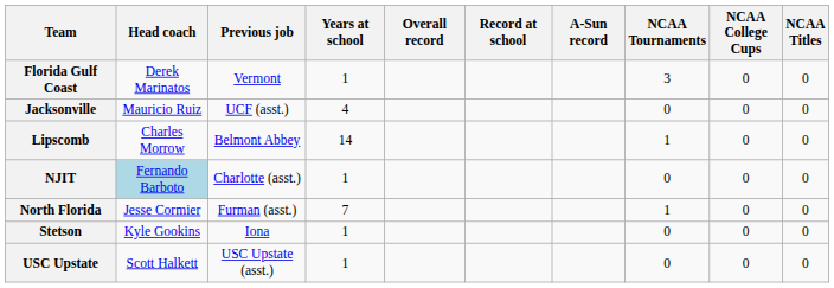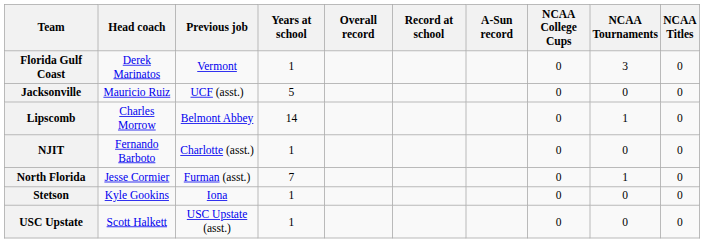 <table class="wikitable sortable" style="text-align: center;font-size:90%;">
 <tr>
 <th width="110">Team</th>
 <th>Head coach</th>
 <th>Previous job</th>
 <th>Years at school</th>
 <th>Overall record</th>
 <th>Record at school</th>
 <th>A-Sun record</th>
+<th>NCAA<br>College Cups</th>
 <th>NCAA<br>Tournaments</th>
-<th>NCAA<br>College Cups</th>
 <th>NCAA<br>Titles</th>
 </tr>
 <tr>
 <th style=>Florida Gulf Coast</th>
 <td><a href='#'>Derek Marinatos</a></td>
 <td><a href='#'>Vermont</a></td>
 <td>1</td>
 <td></td>
 <td></td>
 <td></td>
+<td>0</td>
 <td>3</td>
-<td>0</td>
 <td>0</td>
 </tr>
 <tr>
 <th style=>Jacksonville</th>
 <td><a href='#'>Mauricio Ruiz</a></td>
 <td><a href='#'>UCF</a> (asst.)</td>
-<td>4</td>
+<td>5</td>
 <td></td>
 <td></td>
 <td></td>
 <td>0</td>
 <td>0</td>
 <td>0</td>
 </tr>
 <tr>
 <th style=>Lipscomb</th>
 <td><a href='#'>Charles Morrow</a></td>
 <td><a href='#'>Belmont Abbey</a></td>
 <td>14</td>
 <td></td>
 <td></td>
 <td></td>
+<td>0</td>
 <td>1</td>
-<td>0</td>
 <td>0</td>
 </tr>
 <tr>
 <th style=>NJIT</th>
-<td style="background: lightblue;"><a href='#'>Fernando Barboto</a></td>
+<td><a href='#'>Fernando Barboto</a></td>
 <td><a href='#'>Charlotte</a> (asst.)</td>
 <td>1</td>
 <td></td>
 <td></td>
 <td></td>
 <td>0</td>
 <td>0</td>
 <td>0</td>
 </tr>
 <tr>
 <th style=>North Florida</th>
 <td><a href='#'>Jesse Cormier</a></td>
 <td><a href='#'>Furman</a> (asst.)</td>
 <td>7</td>
 <td></td>
 <td></td>
 <td></td>
+<td>0</td>
 <td>1</td>
-<td>0</td>
 <td>0</td>
 </tr>
 <tr>
 <th style=>Stetson</th>
 <td><a href='#'>Kyle Gookins</a></td>
 <td><a href='#'>Iona</a></td>
 <td>1</td>
 <td></td>
 <td></td>
 <td></td>
 <td>0</td>
 <td>0</td>
 <td>0</td>
 </tr>
 <tr>
 <th style=>USC Upstate</th>
 <td><a href='#'>Scott Halkett</a></td>
 <td><a href='#'>USC Upstate</a> (asst.)</td>
 <td>1</td>
 <td></td>
 <td></td>
 <td></td>
 <td>0</td>
 <td>0</td>
 <td>0</td>
 </tr>
 </table>
